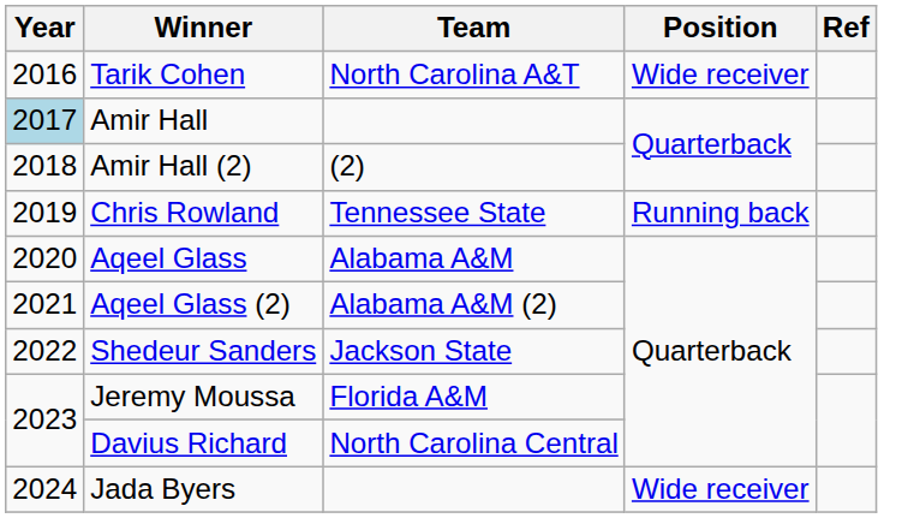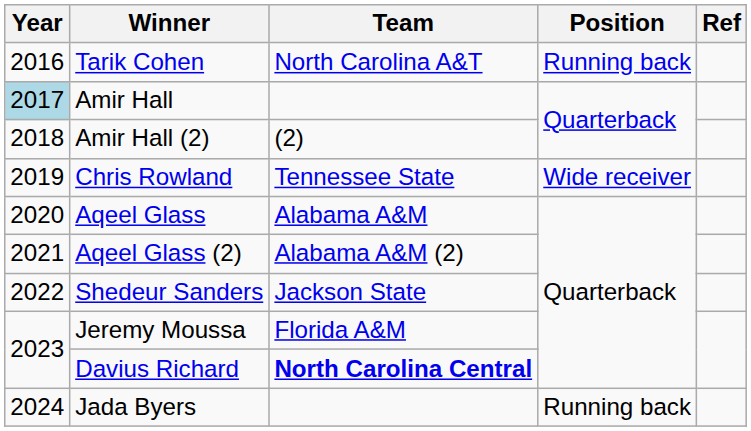 <table class="wikitable sortable">
 <tr>
 <th bgcolor="#e5e5e5">Year</th>
 <th bgcolor="#e5e5e5">Winner</th>
 <th bgcolor="#e5e5e5">Team</th>
 <th bgcolor="#e5e5e5">Position</th>
 <th bgcolor="#e5e5e5">Ref</th>
 </tr>
 <tr>
 <td>2016</td>
 <td><a href='#'>Tarik Cohen</a></td>
 <td><a href='#'>North Carolina A&T</a></td>
-<td><a href='#'>Wide receiver</a></td>
+<td><a href='#'>Running back</a></td>
 <td></td>
 </tr>
 <tr>
 <td style="background: lightblue;">2017</td>
 <td>Amir Hall</td>
 <td></td>
 <td rowspan="2"><a href='#'>Quarterback</a></td>
 <td></td>
 </tr>
 <tr>
 <td>2018</td>
 <td>Amir Hall (2)</td>
 <td> (2)</td>
 <td></td>
 </tr>
 <tr>
 <td>2019</td>
 <td><a href='#'>Chris Rowland</a></td>
 <td><a href='#'>Tennessee State</a></td>
-<td><a href='#'>Running back</a></td>
+<td><a href='#'>Wide receiver</a></td>
 <td></td>
 </tr>
 <tr>
 <td>2020</td>
 <td><a href='#'>Aqeel Glass</a></td>
 <td><a href='#'>Alabama A&M</a></td>
 <td rowspan="5">Quarterback</td>
 <td></td>
 </tr>
 <tr>
 <td>2021</td>
 <td><a href='#'>Aqeel Glass</a> (2)</td>
 <td><a href='#'>Alabama A&M</a> (2)</td>
 <td></td>
 </tr>
 <tr>
 <td>2022</td>
 <td><a href='#'>Shedeur Sanders</a></td>
 <td><a href='#'>Jackson State</a></td>
 <td></td>
 </tr>
 <tr>
 <td rowspan="2">2023</td>
 <td>Jeremy Moussa</td>
 <td><a href='#'>Florida A&M</a></td>
 <td rowspan="2"></td>
 </tr>
 <tr>
 <td><a href='#'>Davius Richard</a></td>
-<td><a href='#'>North Carolina Central</a></td>
+<td><strong><a href='#'>North Carolina Central</a></strong></td>
 </tr>
 <tr>
 <td>2024</td>
 <td>Jada Byers</td>
 <td></td>
-<td><a href='#'>Wide receiver</a></td>
+<td>Running back</td>
 <td></td>
 </tr>
 </table>
